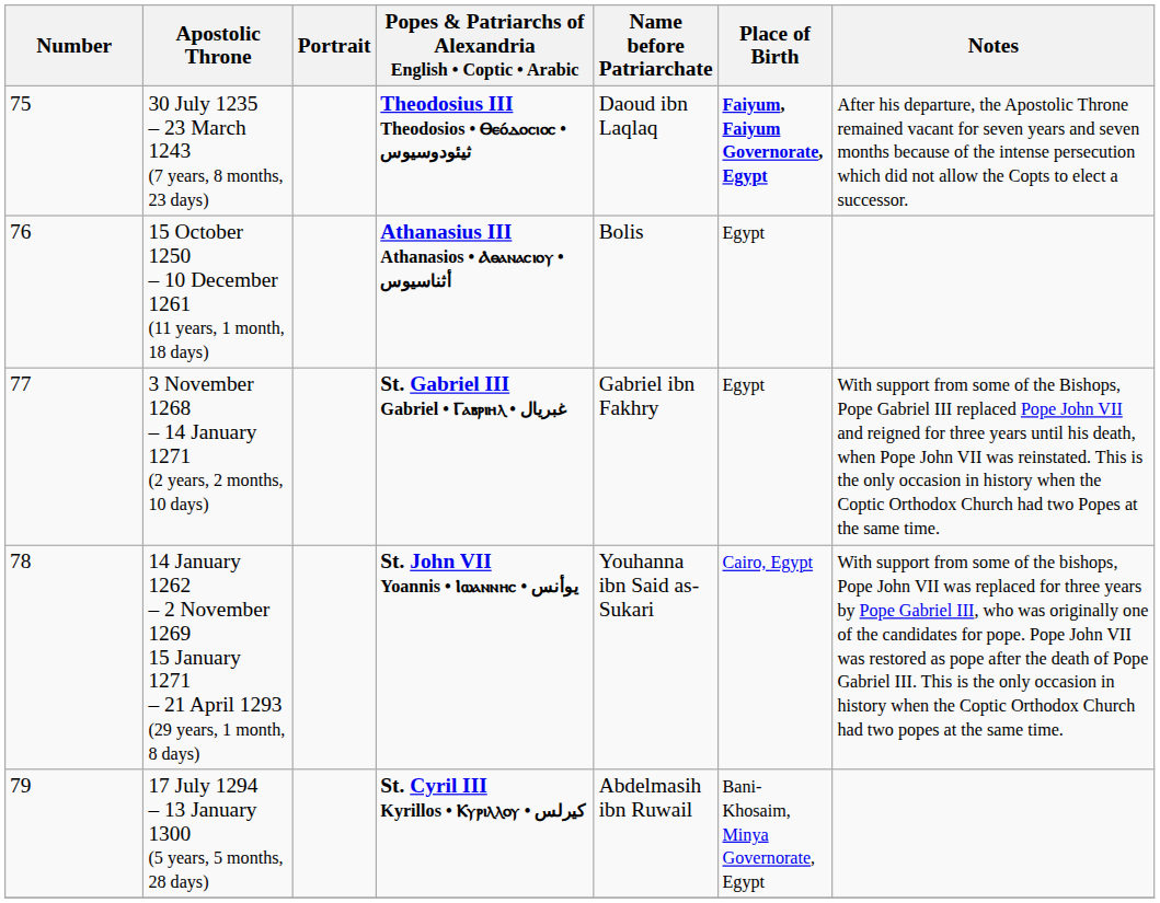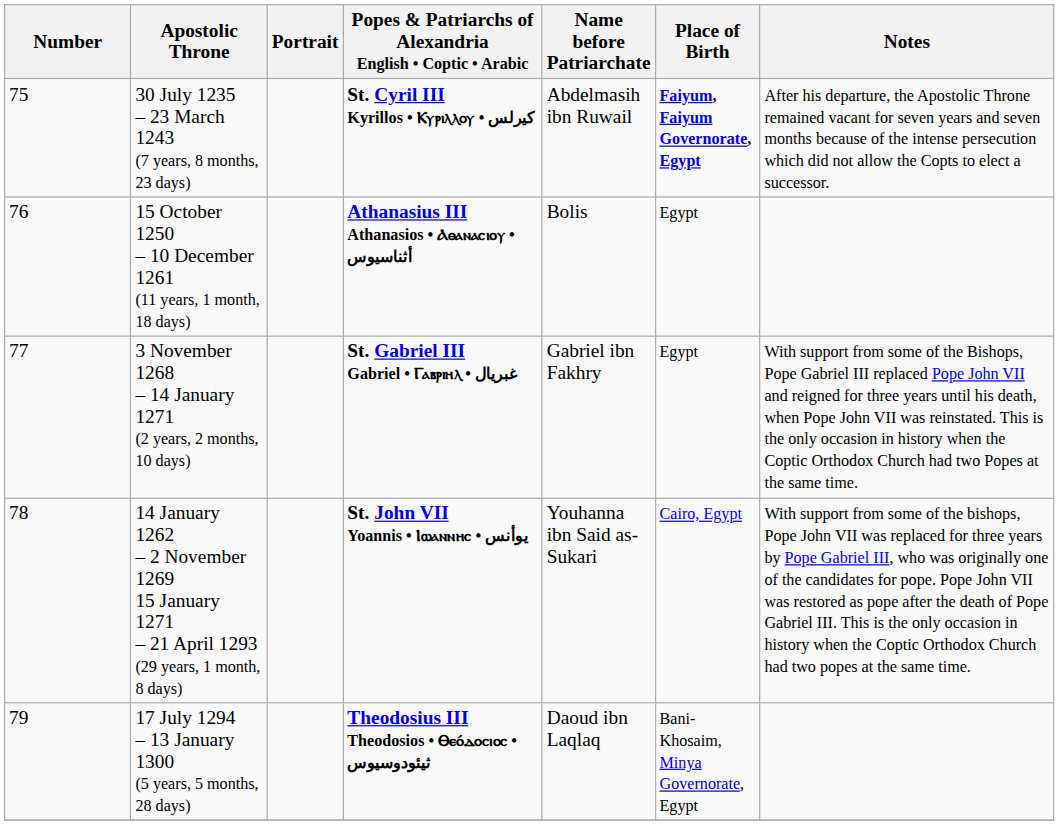 <table class="wikitable">
 <tr>
 <th>Number</th>
 <th style="width:13%;">Apostolic Throne</th>
 <th style="width:7%;">Portrait</th>
 <th style="width:19%;">Popes & Patriarchs of Alexandria<br><small>English • Coptic • Arabic</small></th>
 <th style="width:9%;">Name before Patriarchate</th>
 <th style="width:10%;">Place of Birth</th>
 <th style="width:28%;">Notes</th>
 </tr>
 <tr valign="top">
 <td>75</td>
 <td>30 July 1235<br>– 23 March 1243<br><small>(7 years, 8 months, 23 days)</small></td>
 <td></td>
-<td><strong><a href='#'>Theodosius III</a></strong><br><small><strong>Theodosios • Ⲑⲉⲟ́ⲇⲟⲥⲓⲟⲥ • ثيئودوسيوس</strong></small></td>
-<td>Daoud ibn Laqlaq</td>
+<td><strong>St. <a href='#'>Cyril III</a></strong><br><small><strong>Kyrillos • Ⲕⲩⲣⲓⲗⲗⲟⲩ • كيرلس</strong></small></td>
+<td>Abdelmasih ibn Ruwail</td>
 <td><strong><small><a href='#'>Faiyum</a>,<br><a href='#'>Faiyum Governorate</a>, <a href='#'>Egypt</a></small></strong></td>
 <td><small> After his departure, the Apostolic Throne remained vacant for seven years and seven months because of the intense persecution which did not allow the Copts to elect a successor. </small></td>
 </tr>
 <tr valign="top">
 <td>76</td>
 <td>15 October 1250<br>– 10 December 1261<br><small>(11 years, 1 month, 18 days)</small></td>
 <td></td>
 <td><strong><a href='#'>Athanasius III</a></strong><br><small><strong>Athanasios • Ⲁⲑⲁⲛⲁⲥⲓⲟⲩ • أثناسيوس</strong><br></small></td>
 <td>Bolis</td>
 <td><small>Egypt</small></td>
 <td><small></small></td>
 </tr>
 <tr valign="top">
 <td>77</td>
 <td>3 November 1268<br>– 14 January 1271<br><small>(2 years, 2 months, 10 days)</small></td>
 <td></td>
 <td><strong>St. <a href='#'>Gabriel III</a></strong><br><small><strong>Gabriel • Ⲅⲁⲃⲣⲓⲏⲗ • غبريال</strong></small></td>
 <td>Gabriel ibn Fakhry</td>
 <td><small>Egypt</small></td>
 <td><small>With support from some of the Bishops, Pope Gabriel III replaced <a href='#'>Pope John VII</a> and reigned for three years until his death, when Pope John VII was reinstated. This is the only occasion in history when the Coptic Orthodox Church had two Popes at the same time. </small></td>
 </tr>
 <tr valign="top">
 <td>78</td>
 <td>14 January 1262<br>– 2 November 1269<br>15 January 1271<br>– 21 April 1293<br><small>(29 years, 1 month, 8 days)</small></td>
 <td></td>
 <td><strong>St. <a href='#'>John VII</a></strong><br><small><strong>Yoannis • Ⲓⲱⲁⲛⲛⲏⲥ • يوأنس</strong></small></td>
 <td>Youhanna ibn Said as-Sukari</td>
 <td><small><a href='#'>Cairo, Egypt</a></small></td>
 <td><small> With support from some of the bishops, Pope John VII was replaced for three years by <a href='#'>Pope Gabriel III</a>, who was originally one of the candidates for pope. Pope John VII was restored as pope after the death of Pope Gabriel III. This is the only occasion in history when the Coptic Orthodox Church had two popes at the same time.</small></td>
 </tr>
 <tr valign="top">
 <td>79</td>
 <td>17 July 1294<br>– 13 January 1300<br><small>(5 years, 5 months, 28 days)</small></td>
 <td></td>
-<td><strong>St. <a href='#'>Cyril III</a></strong><br><small><strong>Kyrillos • Ⲕⲩⲣⲓⲗⲗⲟⲩ • كيرلس</strong></small></td>
-<td>Abdelmasih ibn Ruwail</td>
+<td><strong><a href='#'>Theodosius III</a></strong><br><small><strong>Theodosios • Ⲑⲉⲟ́ⲇⲟⲥⲓⲟⲥ • ثيئودوسيوس</strong></small></td>
+<td>Daoud ibn Laqlaq</td>
 <td><small>Bani-Khosaim,<br><a href='#'>Minya Governorate</a>, Egypt</small></td>
 <td><small></small></td>
 </tr>
 <tr valign="top">
 </tr>
 </table>
